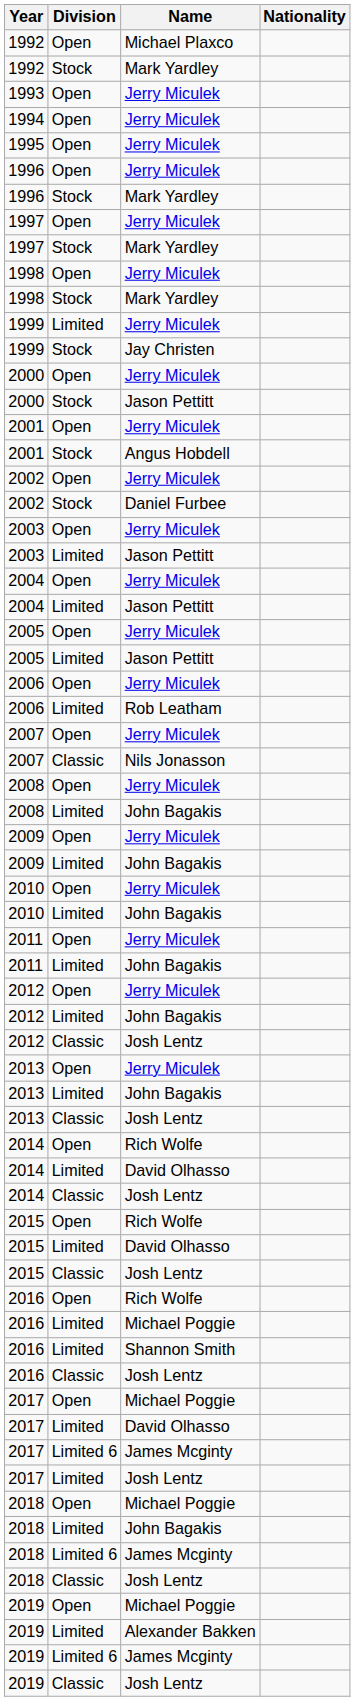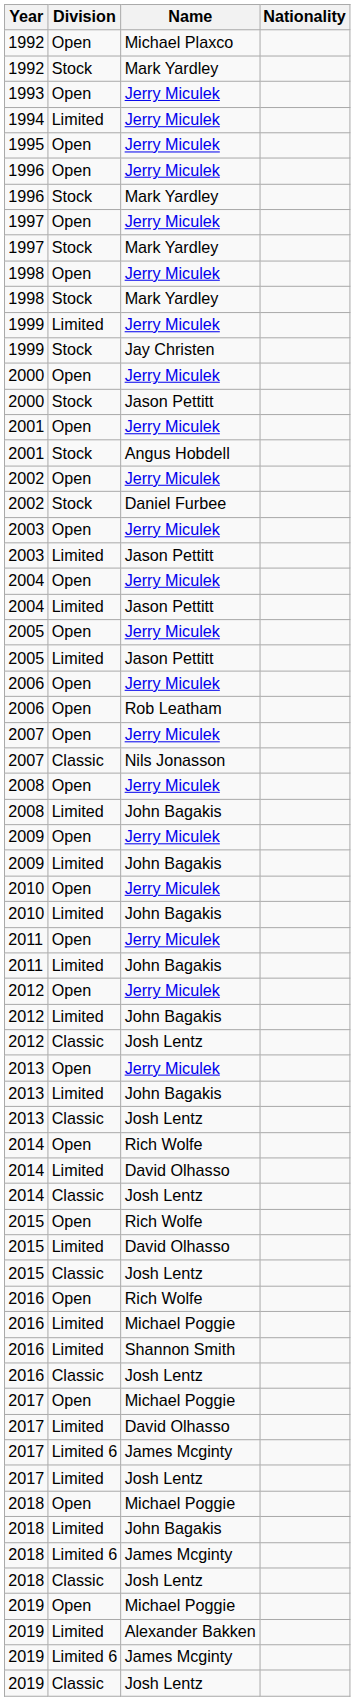 <table class="wikitable sortable" style="text-align: left;">
 <tr>
 <th>Year</th>
 <th>Division</th>
 <th>Name</th>
 <th>Nationality</th>
 </tr>
 <tr>
 <td>1992</td>
 <td>Open</td>
 <td>Michael Plaxco</td>
 <td></td>
 </tr>
 <tr>
 <td>1992</td>
 <td>Stock</td>
 <td>Mark Yardley</td>
 <td></td>
 </tr>
 <tr>
 <td>1993</td>
 <td>Open</td>
 <td><a href='#'>Jerry Miculek</a></td>
 <td></td>
 </tr>
 <tr>
 <td>1994</td>
-<td>Open</td>
+<td>Limited</td>
 <td><a href='#'>Jerry Miculek</a></td>
 <td></td>
 </tr>
 <tr>
 <td>1995</td>
 <td>Open</td>
 <td><a href='#'>Jerry Miculek</a></td>
 <td></td>
 </tr>
 <tr>
 <td>1996</td>
 <td>Open</td>
 <td><a href='#'>Jerry Miculek</a></td>
 <td></td>
 </tr>
 <tr>
 <td>1996</td>
 <td>Stock</td>
 <td>Mark Yardley</td>
 <td></td>
 </tr>
 <tr>
 <td>1997</td>
 <td>Open</td>
 <td><a href='#'>Jerry Miculek</a></td>
 <td></td>
 </tr>
 <tr>
 <td>1997</td>
 <td>Stock</td>
 <td>Mark Yardley</td>
 <td></td>
 </tr>
 <tr>
 <td>1998</td>
 <td>Open</td>
 <td><a href='#'>Jerry Miculek</a></td>
 <td></td>
 </tr>
 <tr>
 <td>1998</td>
 <td>Stock</td>
 <td>Mark Yardley</td>
 <td></td>
 </tr>
 <tr>
 <td>1999</td>
 <td>Limited</td>
 <td><a href='#'>Jerry Miculek</a></td>
 <td></td>
 </tr>
 <tr>
 <td>1999</td>
 <td>Stock</td>
 <td>Jay Christen</td>
 <td></td>
 </tr>
 <tr>
 <td>2000</td>
 <td>Open</td>
 <td><a href='#'>Jerry Miculek</a></td>
 <td></td>
 </tr>
 <tr>
 <td>2000</td>
 <td>Stock</td>
 <td>Jason Pettitt</td>
 <td></td>
 </tr>
 <tr>
 <td>2001</td>
 <td>Open</td>
 <td><a href='#'>Jerry Miculek</a></td>
 <td></td>
 </tr>
 <tr>
 <td>2001</td>
 <td>Stock</td>
 <td>Angus Hobdell</td>
 <td></td>
 </tr>
 <tr>
 <td>2002</td>
 <td>Open</td>
 <td><a href='#'>Jerry Miculek</a></td>
 <td></td>
 </tr>
 <tr>
 <td>2002</td>
 <td>Stock</td>
 <td>Daniel Furbee</td>
 <td></td>
 </tr>
 <tr>
 <td>2003</td>
 <td>Open</td>
 <td><a href='#'>Jerry Miculek</a></td>
 <td></td>
 </tr>
 <tr>
 <td>2003</td>
 <td>Limited</td>
 <td>Jason Pettitt</td>
 <td></td>
 </tr>
 <tr>
 <td>2004</td>
 <td>Open</td>
 <td><a href='#'>Jerry Miculek</a></td>
 <td></td>
 </tr>
 <tr>
 <td>2004</td>
 <td>Limited</td>
 <td>Jason Pettitt</td>
 <td></td>
 </tr>
 <tr>
 <td>2005</td>
 <td>Open</td>
 <td><a href='#'>Jerry Miculek</a></td>
 <td></td>
 </tr>
 <tr>
 <td>2005</td>
 <td>Limited</td>
 <td>Jason Pettitt</td>
 <td></td>
 </tr>
 <tr>
 <td>2006</td>
 <td>Open</td>
 <td><a href='#'>Jerry Miculek</a></td>
 <td></td>
 </tr>
 <tr>
 <td>2006</td>
-<td>Limited</td>
+<td>Open</td>
 <td>Rob Leatham</td>
 <td></td>
 </tr>
 <tr>
 <td>2007</td>
 <td>Open</td>
 <td><a href='#'>Jerry Miculek</a></td>
 <td></td>
 </tr>
 <tr>
 <td>2007</td>
 <td>Classic</td>
 <td>Nils Jonasson</td>
 <td></td>
 </tr>
 <tr>
 <td>2008</td>
 <td>Open</td>
 <td><a href='#'>Jerry Miculek</a></td>
 <td></td>
 </tr>
 <tr>
 <td>2008</td>
 <td>Limited</td>
 <td>John Bagakis</td>
 <td></td>
 </tr>
 <tr>
 <td>2009</td>
 <td>Open</td>
 <td><a href='#'>Jerry Miculek</a></td>
 <td></td>
 </tr>
 <tr>
 <td>2009</td>
 <td>Limited</td>
 <td>John Bagakis</td>
 <td></td>
 </tr>
 <tr>
 <td>2010</td>
 <td>Open</td>
 <td><a href='#'>Jerry Miculek</a></td>
 <td></td>
 </tr>
 <tr>
 <td>2010</td>
 <td>Limited</td>
 <td>John Bagakis</td>
 <td></td>
 </tr>
 <tr>
 <td>2011</td>
 <td>Open</td>
 <td><a href='#'>Jerry Miculek</a></td>
 <td></td>
 </tr>
 <tr>
 <td>2011</td>
 <td>Limited</td>
 <td>John Bagakis</td>
 <td></td>
 </tr>
 <tr>
 <td>2012</td>
 <td>Open</td>
 <td><a href='#'>Jerry Miculek</a></td>
 <td></td>
 </tr>
 <tr>
 <td>2012</td>
 <td>Limited</td>
 <td>John Bagakis</td>
 <td></td>
 </tr>
 <tr>
 <td>2012</td>
 <td>Classic</td>
 <td>Josh Lentz</td>
 <td></td>
 </tr>
 <tr>
 <td>2013</td>
 <td>Open</td>
 <td><a href='#'>Jerry Miculek</a></td>
 <td></td>
 </tr>
 <tr>
 <td>2013</td>
 <td>Limited</td>
 <td>John Bagakis</td>
 <td></td>
 </tr>
 <tr>
 <td>2013</td>
 <td>Classic</td>
 <td>Josh Lentz</td>
 <td></td>
 </tr>
 <tr>
 <td>2014</td>
 <td>Open</td>
 <td>Rich Wolfe</td>
 <td></td>
 </tr>
 <tr>
 <td>2014</td>
 <td>Limited</td>
 <td>David Olhasso</td>
 <td></td>
 </tr>
 <tr>
 <td>2014</td>
 <td>Classic</td>
 <td>Josh Lentz</td>
 <td></td>
 </tr>
 <tr>
 <td>2015</td>
 <td>Open</td>
 <td>Rich Wolfe</td>
 <td></td>
 </tr>
 <tr>
 <td>2015</td>
 <td>Limited</td>
 <td>David Olhasso</td>
 <td></td>
 </tr>
 <tr>
 <td>2015</td>
 <td>Classic</td>
 <td>Josh Lentz</td>
 <td></td>
 </tr>
 <tr>
 <td>2016</td>
 <td>Open</td>
 <td>Rich Wolfe</td>
 <td></td>
 </tr>
 <tr>
 <td>2016</td>
 <td>Limited</td>
 <td>Michael Poggie</td>
 <td></td>
 </tr>
 <tr>
 <td>2016</td>
 <td>Limited</td>
 <td>Shannon Smith</td>
 <td></td>
 </tr>
 <tr>
 <td>2016</td>
 <td>Classic</td>
 <td>Josh Lentz</td>
 <td></td>
 </tr>
 <tr>
 <td>2017</td>
 <td>Open</td>
 <td>Michael Poggie</td>
 <td></td>
 </tr>
 <tr>
 <td>2017</td>
 <td>Limited</td>
 <td>David Olhasso</td>
 <td></td>
 </tr>
 <tr>
 <td>2017</td>
 <td>Limited 6</td>
 <td>James Mcginty</td>
 <td></td>
 </tr>
 <tr>
 <td>2017</td>
 <td>Limited</td>
 <td>Josh Lentz</td>
 <td></td>
 </tr>
 <tr>
 <td>2018</td>
 <td>Open</td>
 <td>Michael Poggie</td>
 <td></td>
 </tr>
 <tr>
 <td>2018</td>
 <td>Limited</td>
 <td>John Bagakis</td>
 <td></td>
 </tr>
 <tr>
 <td>2018</td>
 <td>Limited 6</td>
 <td>James Mcginty</td>
 <td></td>
 </tr>
 <tr>
 <td>2018</td>
 <td>Classic</td>
 <td>Josh Lentz</td>
 <td></td>
 </tr>
 <tr>
 <td>2019</td>
 <td>Open</td>
 <td>Michael Poggie</td>
 <td></td>
 </tr>
 <tr>
 <td>2019</td>
 <td>Limited</td>
 <td>Alexander Bakken</td>
 <td></td>
 </tr>
 <tr>
 <td>2019</td>
 <td>Limited 6</td>
 <td>James Mcginty</td>
 <td></td>
 </tr>
 <tr>
 <td>2019</td>
 <td>Classic</td>
 <td>Josh Lentz</td>
 <td></td>
 </tr>
 </table>
